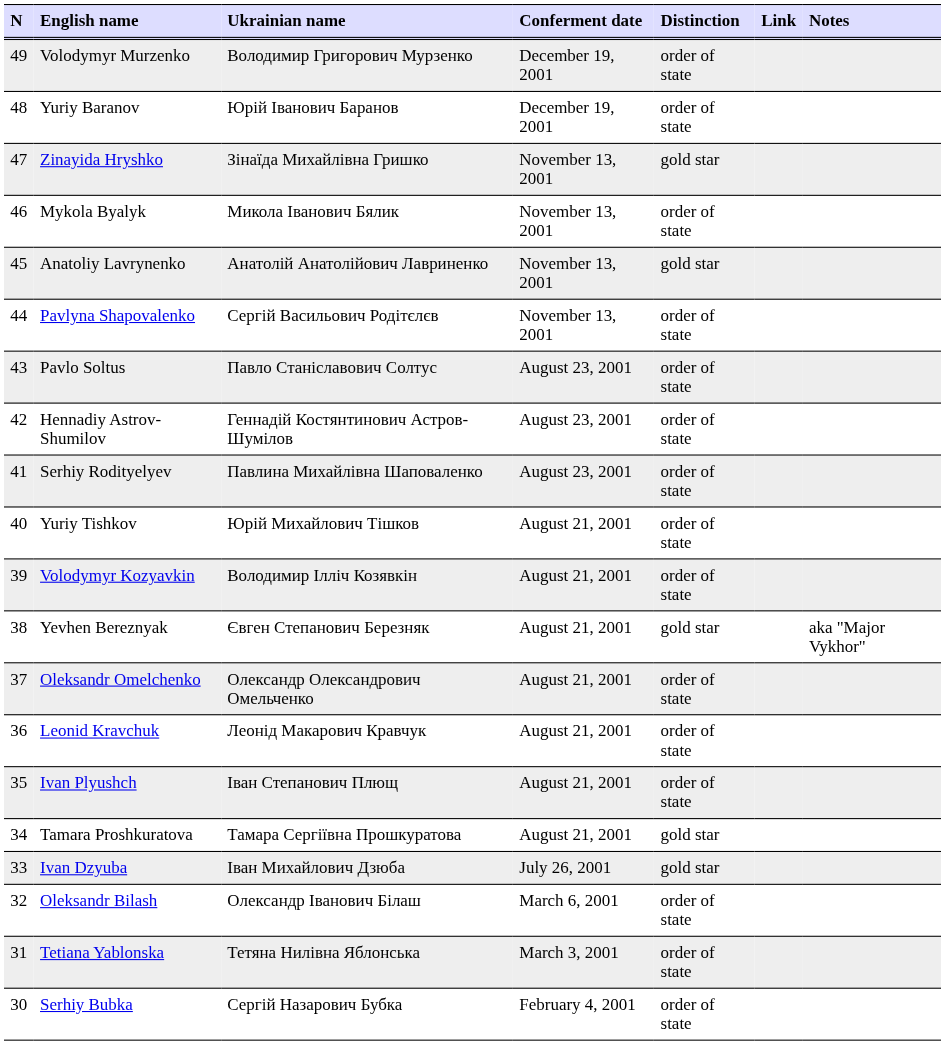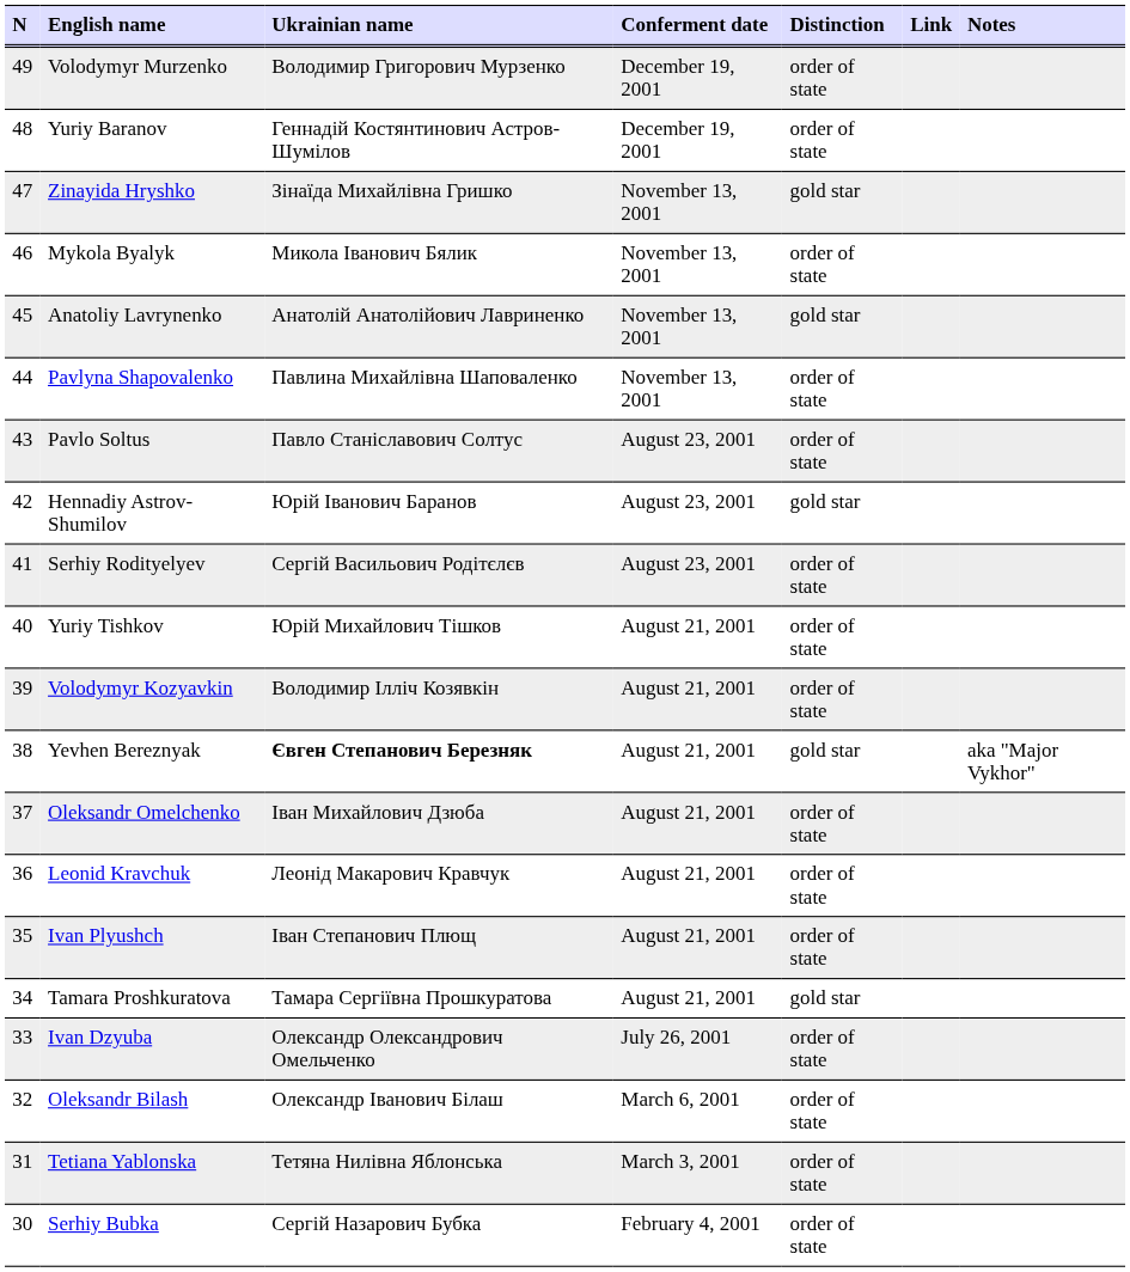 <table border=1 cellspacing=0 cellpadding=6 style="border-collapse:collapse; border:0 none;" frame=void rules=rows>
 <tr valign=bottom style="border-bottom:3px double black;background:#ddddff;">
 <th align=left>N</th>
 <th align=left>English name</th>
 <th align=left>Ukrainian name</th>
 <th align=left>Conferment date</th>
 <th align=left>Distinction</th>
 <th align=left>Link</th>
 <th align=left>Notes</th>
 </tr>
 <tr valign=top style="border-bottom:1px solid black;background:#eee;">
 <td>49</td>
 <td>Volodymyr Murzenko</td>
 <td>Володимир Григорович Мурзенко</td>
 <td>December 19, 2001</td>
 <td>order of state</td>
 <td></td>
 <td></td>
 </tr>
 <tr valign=top style="border-bottom:1px solid black;">
 <td>48</td>
 <td>Yuriy Baranov</td>
-<td>Юрій Іванович Баранов</td>
+<td>Геннадій Костянтинович Астров-Шумілов</td>
 <td>December 19, 2001</td>
 <td>order of state</td>
 <td></td>
 <td></td>
 </tr>
 <tr valign=top style="border-bottom:1px solid black;background:#eee;">
 <td>47</td>
 <td><a href='#'>Zinayida Hryshko</a></td>
 <td>Зінаїда Михайлівна Гришко</td>
 <td>November 13, 2001</td>
 <td>gold star</td>
 <td></td>
 <td></td>
 </tr>
 <tr valign=top style="border-bottom:1px solid black;">
 <td>46</td>
 <td>Mykola Byalyk</td>
 <td>Микола Іванович Бялик</td>
 <td>November 13, 2001</td>
 <td>order of state</td>
 <td></td>
 <td></td>
 </tr>
 <tr valign=top style="border-bottom:1px solid black;background:#eee;">
 <td>45</td>
 <td>Anatoliy Lavrynenko</td>
 <td>Анатолій Анатолійович Лавриненко</td>
 <td>November 13, 2001</td>
 <td>gold star</td>
 <td></td>
 <td></td>
 </tr>
 <tr valign=top style="border-bottom:1px solid black;">
 <td>44</td>
 <td><a href='#'>Pavlyna Shapovalenko</a></td>
-<td>Сергій Васильович Родітєлєв</td>
+<td>Павлина Михайлівна Шаповаленко</td>
 <td>November 13, 2001</td>
 <td>order of state</td>
 <td></td>
 <td></td>
 </tr>
 <tr valign=top style="border-bottom:1px solid black;background:#eee;">
 <td>43</td>
 <td>Pavlo Soltus</td>
 <td>Павло Станіславович Солтус</td>
 <td>August 23, 2001</td>
 <td>order of state</td>
 <td></td>
 <td></td>
 </tr>
 <tr valign=top style="border-bottom:1px solid black;">
 <td>42</td>
 <td>Hennadiy Astrov-Shumilov</td>
-<td>Геннадій Костянтинович Астров-Шумілов</td>
+<td>Юрій Іванович Баранов</td>
 <td>August 23, 2001</td>
-<td>order of state</td>
+<td>gold star</td>
 <td></td>
 <td></td>
 </tr>
 <tr valign=top style="border-bottom:1px solid black;background:#eee;">
 <td>41</td>
 <td>Serhiy Rodityelyev</td>
-<td>Павлина Михайлівна Шаповаленко</td>
+<td>Сергій Васильович Родітєлєв</td>
 <td>August 23, 2001</td>
 <td>order of state</td>
 <td></td>
 <td></td>
 </tr>
 <tr valign=top style="border-bottom:1px solid black;">
 <td>40</td>
 <td>Yuriy Tishkov</td>
 <td>Юрій Михайлович Тішков</td>
 <td>August 21, 2001</td>
 <td>order of state</td>
 <td></td>
 <td></td>
 </tr>
 <tr valign=top style="border-bottom:1px solid black;background:#eee;">
 <td>39</td>
 <td><a href='#'>Volodymyr Kozyavkin</a></td>
 <td>Володимир Ілліч Козявкін</td>
 <td>August 21, 2001</td>
 <td>order of state</td>
 <td></td>
 <td></td>
 </tr>
 <tr valign=top style="border-bottom:1px solid black;">
 <td>38</td>
 <td>Yevhen Bereznyak</td>
-<td>Євген Степанович Березняк</td>
+<td><strong>Євген Степанович Березняк</strong></td>
 <td>August 21, 2001</td>
 <td>gold star</td>
 <td></td>
 <td>aka "Major Vykhor"</td>
 </tr>
 <tr valign=top style="border-bottom:1px solid black;background:#eee;">
 <td>37</td>
 <td><a href='#'>Oleksandr Omelchenko</a></td>
-<td>Олександр Олександрович Омельченко</td>
+<td>Іван Михайлович Дзюба</td>
 <td>August 21, 2001</td>
 <td>order of state</td>
 <td></td>
 <td></td>
 </tr>
 <tr valign=top style="border-bottom:1px solid black;">
 <td>36</td>
 <td><a href='#'>Leonid Kravchuk</a></td>
 <td>Леонід Макарович Кравчук</td>
 <td>August 21, 2001</td>
 <td>order of state</td>
 <td></td>
 <td></td>
 </tr>
 <tr valign=top style="border-bottom:1px solid black;background:#eee;">
 <td>35</td>
 <td><a href='#'>Ivan Plyushch</a></td>
 <td>Іван Степанович Плющ</td>
 <td>August 21, 2001</td>
 <td>order of state</td>
 <td></td>
 <td></td>
 </tr>
 <tr valign=top style="border-bottom:1px solid black;">
 <td>34</td>
 <td>Tamara Proshkuratova</td>
 <td>Тамара Сергіївна Прошкуратова</td>
 <td>August 21, 2001</td>
 <td>gold star</td>
 <td></td>
 <td></td>
 </tr>
 <tr valign=top style="border-bottom:1px solid black;background:#eee;">
 <td>33</td>
 <td><a href='#'>Ivan Dzyuba</a></td>
-<td>Іван Михайлович Дзюба</td>
+<td>Олександр Олександрович Омельченко</td>
 <td>July 26, 2001</td>
-<td>gold star</td>
+<td>order of state</td>
 <td></td>
 <td></td>
 </tr>
 <tr valign=top style="border-bottom:1px solid black;">
 <td>32</td>
 <td><a href='#'>Oleksandr Bilash</a></td>
 <td>Олександр Іванович Білаш</td>
 <td>March 6, 2001</td>
 <td>order of state</td>
 <td></td>
 <td></td>
 </tr>
 <tr valign=top style="border-bottom:1px solid black;background:#eee;">
 <td>31</td>
 <td><a href='#'>Tetiana Yablonska</a></td>
 <td>Тетяна Нилівна Яблонська</td>
 <td>March 3, 2001</td>
 <td>order of state</td>
 <td></td>
 <td></td>
 </tr>
 <tr valign=top style="border-bottom:1px solid black;">
 <td>30</td>
 <td><a href='#'>Serhiy Bubka</a></td>
 <td>Сергій Назарович Бубка</td>
 <td>February 4, 2001</td>
 <td>order of state</td>
 <td></td>
 <td></td>
 </tr>
 </table>
